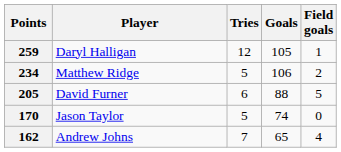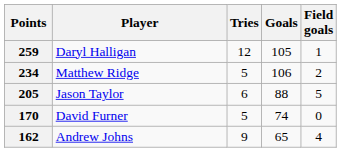 <table class="wikitable" style="text-align:left;">
 <tr>
 <th width=50>Points</th>
 <th width=200>Player</th>
 <th width=30>Tries</th>
 <th width=30>Goals</th>
 <th width=30>Field goals</th>
 </tr>
 <tr>
 <th>259</th>
 <td> <a href='#'>Daryl Halligan</a></td>
 <td align=center>12</td>
 <td align=center>105</td>
 <td align=center>1</td>
 </tr>
 <tr>
 <th>234</th>
 <td> <a href='#'>Matthew Ridge</a></td>
 <td align=center>5</td>
 <td align=center>106</td>
 <td align=center>2</td>
 </tr>
 <tr>
 <th>205</th>
-<td> <a href='#'>David Furner</a></td>
+<td> <a href='#'>Jason Taylor</a></td>
 <td align=center>6</td>
 <td align=center>88</td>
 <td align=center>5</td>
 </tr>
 <tr>
 <th>170</th>
-<td> <a href='#'>Jason Taylor</a></td>
+<td> <a href='#'>David Furner</a></td>
 <td align=center>5</td>
 <td align=center>74</td>
 <td align=center>0</td>
 </tr>
 <tr>
 <th>162</th>
 <td> <a href='#'>Andrew Johns</a></td>
-<td align=center>7</td>
+<td align=center>9</td>
 <td align=center>65</td>
 <td align=center>4</td>
 </tr>
 </table>
